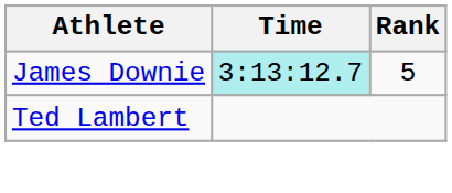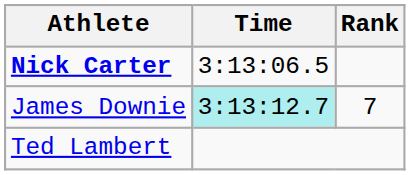 <table class=wikitable style="font-size:90%;">
 <tr>
 <th>Athlete</th>
 <th>Time</th>
 <th>Rank</th>
 </tr>
 <tr align=center>
+<td align=left><strong><a href='#'>Nick Carter</a></strong></td>
+<td>3:13:06.5</td>
+<td></td>
+</tr>
+<tr align=center>
 <td align=left><a href='#'>James Downie</a></td>
 <td style="background: paleturquoise;">3:13:12.7</td>
-<td>5</td>
+<td>7</td>
 </tr>
 <tr align=center>
 <td align=left><a href='#'>Ted Lambert</a></td>
 <td colspan=2></td>
 </tr>
 </table>
